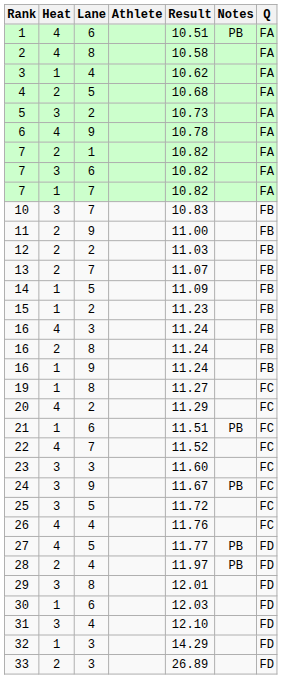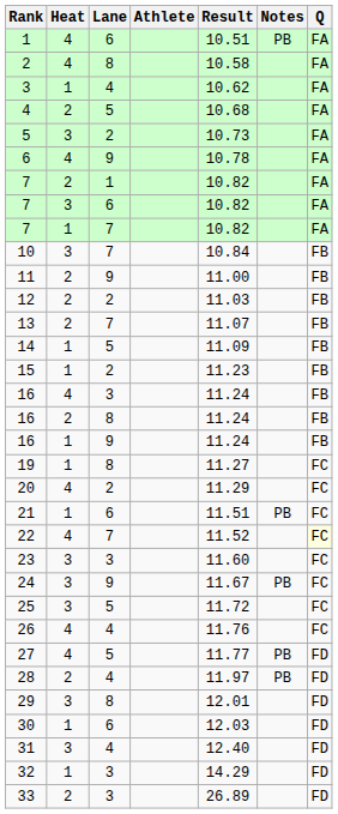 <table class="wikitable sortable" style="text-align:center">
 <tr>
 <th>Rank</th>
 <th>Heat</th>
 <th>Lane</th>
 <th>Athlete</th>
 <th>Result</th>
 <th>Notes</th>
 <th>Q</th>
 </tr>
 <tr bgcolor=ccffcc>
 <td>1</td>
 <td>4</td>
 <td>6</td>
 <td align=left></td>
 <td>10.51</td>
 <td>PB</td>
 <td>FA</td>
 </tr>
 <tr bgcolor=ccffcc>
 <td>2</td>
 <td>4</td>
 <td>8</td>
 <td align=left></td>
 <td>10.58</td>
 <td></td>
 <td>FA</td>
 </tr>
 <tr bgcolor=ccffcc>
 <td>3</td>
 <td>1</td>
 <td>4</td>
 <td align=left></td>
 <td>10.62</td>
 <td></td>
 <td>FA</td>
 </tr>
 <tr bgcolor=ccffcc>
 <td>4</td>
 <td>2</td>
 <td>5</td>
 <td align=left></td>
 <td>10.68</td>
 <td></td>
 <td>FA</td>
 </tr>
 <tr bgcolor=ccffcc>
 <td>5</td>
 <td>3</td>
 <td>2</td>
 <td align=left></td>
 <td>10.73</td>
 <td></td>
 <td>FA</td>
 </tr>
 <tr bgcolor=ccffcc>
 <td>6</td>
 <td>4</td>
 <td>9</td>
 <td align=left></td>
 <td>10.78</td>
 <td></td>
 <td>FA</td>
 </tr>
 <tr bgcolor=ccffcc>
 <td>7</td>
 <td>2</td>
 <td>1</td>
 <td align=left></td>
 <td>10.82</td>
 <td></td>
 <td>FA</td>
 </tr>
 <tr bgcolor=ccffcc>
 <td>7</td>
 <td>3</td>
 <td>6</td>
 <td align=left></td>
 <td>10.82</td>
 <td></td>
 <td>FA</td>
 </tr>
 <tr bgcolor=ccffcc>
 <td>7</td>
 <td>1</td>
 <td>7</td>
 <td align=left></td>
 <td>10.82</td>
 <td></td>
 <td>FA</td>
 </tr>
 <tr>
 <td>10</td>
 <td>3</td>
 <td>7</td>
 <td align=left></td>
-<td>10.83</td>
+<td>10.84</td>
 <td></td>
 <td>FB</td>
 </tr>
 <tr>
 <td>11</td>
 <td>2</td>
 <td>9</td>
 <td align=left></td>
 <td>11.00</td>
 <td></td>
 <td>FB</td>
 </tr>
 <tr>
 <td>12</td>
 <td>2</td>
 <td>2</td>
 <td align=left></td>
 <td>11.03</td>
 <td></td>
 <td>FB</td>
 </tr>
 <tr>
 <td>13</td>
 <td>2</td>
 <td>7</td>
 <td align=left></td>
 <td>11.07</td>
 <td></td>
 <td>FB</td>
 </tr>
 <tr>
 <td>14</td>
 <td>1</td>
 <td>5</td>
 <td align=left></td>
 <td>11.09</td>
 <td></td>
 <td>FB</td>
 </tr>
 <tr>
 <td>15</td>
 <td>1</td>
 <td>2</td>
 <td align=left></td>
 <td>11.23</td>
 <td></td>
 <td>FB</td>
 </tr>
 <tr>
 <td>16</td>
 <td>4</td>
 <td>3</td>
 <td align=left></td>
 <td>11.24</td>
 <td></td>
 <td>FB</td>
 </tr>
 <tr>
 <td>16</td>
 <td>2</td>
 <td>8</td>
 <td align=left></td>
 <td>11.24</td>
 <td></td>
 <td>FB</td>
 </tr>
 <tr>
 <td>16</td>
 <td>1</td>
 <td>9</td>
 <td align=left></td>
 <td>11.24</td>
 <td></td>
 <td>FB</td>
 </tr>
 <tr>
 <td>19</td>
 <td>1</td>
 <td>8</td>
 <td align=left></td>
 <td>11.27</td>
 <td></td>
 <td>FC</td>
 </tr>
 <tr>
 <td>20</td>
 <td>4</td>
 <td>2</td>
 <td align=left></td>
 <td>11.29</td>
 <td></td>
 <td>FC</td>
 </tr>
 <tr>
 <td>21</td>
 <td>1</td>
 <td>6</td>
 <td align=left></td>
 <td>11.51</td>
 <td>PB</td>
 <td>FC</td>
 </tr>
 <tr>
 <td>22</td>
 <td>4</td>
 <td>7</td>
 <td align=left></td>
 <td>11.52</td>
 <td></td>
-<td>FC</td>
+<td style="background: lightyellow;">FC</td>
 </tr>
 <tr>
 <td>23</td>
 <td>3</td>
 <td>3</td>
 <td align=left></td>
 <td>11.60</td>
 <td></td>
 <td>FC</td>
 </tr>
 <tr>
 <td>24</td>
 <td>3</td>
 <td>9</td>
 <td align=left></td>
 <td>11.67</td>
 <td>PB</td>
 <td>FC</td>
 </tr>
 <tr>
 <td>25</td>
 <td>3</td>
 <td>5</td>
 <td align=left></td>
 <td>11.72</td>
 <td></td>
 <td>FC</td>
 </tr>
 <tr>
 <td>26</td>
 <td>4</td>
 <td>4</td>
 <td align=left></td>
 <td>11.76</td>
 <td></td>
 <td>FC</td>
 </tr>
 <tr>
 <td>27</td>
 <td>4</td>
 <td>5</td>
 <td align=left></td>
 <td>11.77</td>
 <td>PB</td>
 <td>FD</td>
 </tr>
 <tr>
 <td>28</td>
 <td>2</td>
 <td>4</td>
 <td align=left></td>
 <td>11.97</td>
 <td>PB</td>
 <td>FD</td>
 </tr>
 <tr>
 <td>29</td>
 <td>3</td>
 <td>8</td>
 <td align=left></td>
 <td>12.01</td>
 <td></td>
 <td>FD</td>
 </tr>
 <tr>
 <td>30</td>
 <td>1</td>
 <td>6</td>
 <td align=left></td>
 <td>12.03</td>
 <td></td>
 <td>FD</td>
 </tr>
 <tr>
 <td>31</td>
 <td>3</td>
 <td>4</td>
 <td align=left></td>
-<td>12.10</td>
+<td>12.40</td>
 <td></td>
 <td>FD</td>
 </tr>
 <tr>
 <td>32</td>
 <td>1</td>
 <td>3</td>
 <td align=left></td>
 <td>14.29</td>
 <td></td>
 <td>FD</td>
 </tr>
 <tr>
 <td>33</td>
 <td>2</td>
 <td>3</td>
 <td align=left></td>
 <td>26.89</td>
 <td></td>
 <td>FD</td>
 </tr>
 </table>
